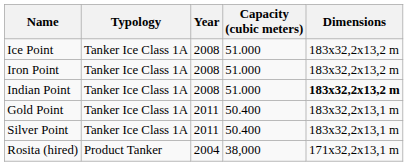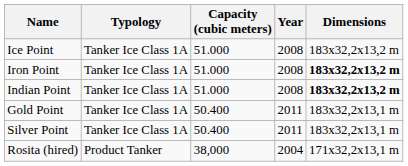 <table class="wikitable">
 <tr>
 <th>Name</th>
 <th>Typology</th>
+<th>Capacity<br>(cubic meters)</th>
 <th>Year</th>
-<th>Capacity<br>(cubic meters)</th>
 <th>Dimensions</th>
 </tr>
 <tr>
 <td>Ice Point</td>
 <td>Tanker Ice Class 1A</td>
+<td>51.000</td>
 <td>2008</td>
-<td>51.000</td>
 <td>183x32,2x13,2 m</td>
 </tr>
 <tr>
 <td>Iron Point</td>
 <td>Tanker Ice Class 1A</td>
+<td>51.000</td>
 <td>2008</td>
-<td>51.000</td>
-<td>183x32,2x13,2 m</td>
+<td><strong>183x32,2x13,2 m</strong></td>
 </tr>
 <tr>
 <td>Indian Point</td>
 <td>Tanker Ice Class 1A</td>
+<td>51.000</td>
 <td>2008</td>
-<td>51.000</td>
 <td><strong>183x32,2x13,2 m</strong></td>
 </tr>
 <tr>
 <td>Gold Point</td>
 <td>Tanker Ice Class 1A</td>
+<td>50.400</td>
 <td>2011</td>
-<td>50.400</td>
 <td>183x32,2x13,1 m</td>
 </tr>
 <tr>
 <td>Silver Point</td>
 <td>Tanker Ice Class 1A</td>
+<td>50.400</td>
 <td>2011</td>
-<td>50.400</td>
 <td>183x32,2x13,1 m</td>
 </tr>
 <tr>
 <td>Rosita (hired)</td>
 <td>Product Tanker</td>
+<td>38,000</td>
 <td>2004</td>
-<td>38,000</td>
 <td>171x32,2x13,1 m</td>
 </tr>
 </table>
